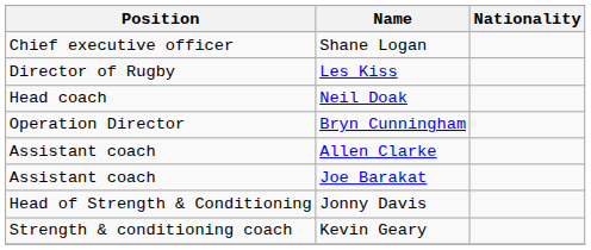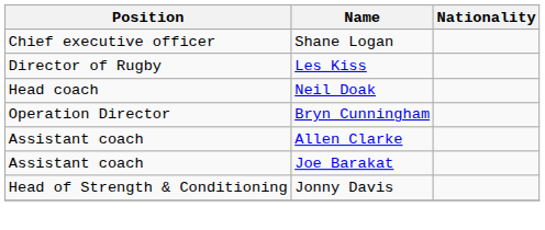 <table class="wikitable">
 <tr>
 <th>Position</th>
 <th>Name</th>
 <th>Nationality</th>
 </tr>
 <tr>
 <td>Chief executive officer</td>
 <td>Shane Logan</td>
 <td></td>
 </tr>
 <tr>
 <td>Director of Rugby</td>
 <td><a href='#'>Les Kiss</a></td>
 <td></td>
 </tr>
 <tr>
 <td>Head coach</td>
 <td><a href='#'>Neil Doak</a></td>
 <td></td>
 </tr>
 <tr>
 <td>Operation Director</td>
 <td><a href='#'>Bryn Cunningham</a></td>
 <td></td>
 </tr>
 <tr>
 <td>Assistant coach</td>
 <td><a href='#'>Allen Clarke</a></td>
 <td></td>
 </tr>
 <tr>
 <td>Assistant coach</td>
 <td><a href='#'>Joe Barakat</a></td>
 <td></td>
 </tr>
 <tr>
 <td>Head of Strength & Conditioning</td>
 <td>Jonny Davis</td>
 <td></td>
 </tr>
 <tr>
-<td>Strength & conditioning coach</td>
-<td>Kevin Geary</td>
-<td></td>
-</tr>
-<tr>
 </tr>
 </table>
